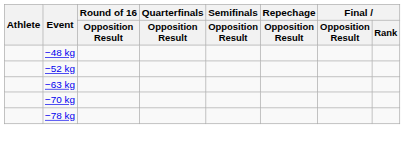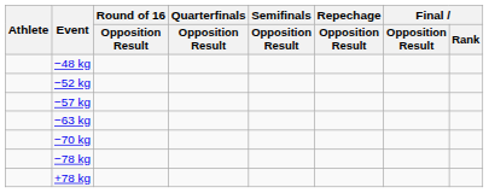 <table class="wikitable" style="font-size:90%">
 <tr>
 <th rowspan=2>Athlete</th>
 <th rowspan=2>Event</th>
 <th>Round of 16</th>
 <th>Quarterfinals</th>
 <th>Semifinals</th>
 <th>Repechage</th>
 <th colspan=2>Final / </th>
 </tr>
 <tr style="font-size:95%">
 <th>Opposition<br>Result</th>
 <th>Opposition<br>Result</th>
 <th>Opposition<br>Result</th>
 <th>Opposition<br>Result</th>
 <th>Opposition<br>Result</th>
 <th>Rank</th>
 </tr>
 <tr align=center>
 <td align=left></td>
 <td align=left><a href='#'>−48 kg</a></td>
 <td></td>
 <td></td>
 <td></td>
 <td></td>
 <td></td>
 <td></td>
 </tr>
 <tr align=center>
 <td align=left></td>
 <td align=left><a href='#'>−52 kg</a></td>
 <td></td>
 <td></td>
 <td></td>
 <td></td>
 <td></td>
 <td></td>
 </tr>
 <tr align=center>
 <td align=left></td>
+<td align=left><a href='#'>−57 kg</a></td>
+<td></td>
+<td></td>
+<td></td>
+<td></td>
+<td></td>
+<td></td>
+</tr>
+<tr align=center>
+<td align=left></td>
 <td align=left><a href='#'>−63 kg</a></td>
 <td></td>
 <td></td>
 <td></td>
 <td></td>
 <td></td>
 <td></td>
 </tr>
 <tr align=center>
 <td align=left></td>
 <td align=left><a href='#'>−70 kg</a></td>
 <td></td>
 <td></td>
 <td></td>
 <td></td>
 <td></td>
 <td></td>
 </tr>
 <tr align=center>
 <td align=left></td>
 <td align=left><a href='#'>−78 kg</a></td>
 <td></td>
 <td></td>
 <td></td>
 <td></td>
 <td></td>
 <td></td>
 </tr>
+<tr align=center>
+<td align=left></td>
+<td align=left><a href='#'>+78 kg</a></td>
+<td></td>
+<td></td>
+<td></td>
+<td></td>
+<td></td>
+<td></td>
+</tr>
 </table>
